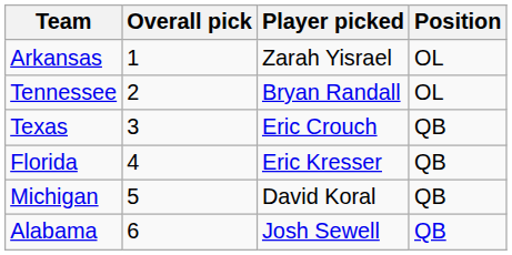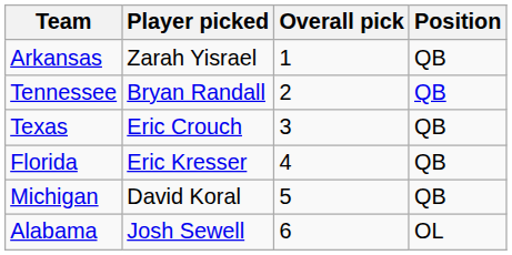 <table class="wikitable">
 <tr>
 <th>Team</th>
+<th>Player picked</th>
 <th>Overall pick</th>
-<th>Player picked</th>
 <th>Position</th>
 </tr>
 <tr>
 <td><a href='#'>Arkansas</a></td>
+<td>Zarah Yisrael</td>
 <td>1</td>
-<td>Zarah Yisrael</td>
-<td>OL</td>
+<td>QB</td>
 </tr>
 <tr>
 <td><a href='#'>Tennessee</a></td>
+<td><a href='#'>Bryan Randall</a></td>
 <td>2</td>
-<td><a href='#'>Bryan Randall</a></td>
-<td>OL</td>
+<td><a href='#'>QB</a></td>
 </tr>
 <tr>
 <td><a href='#'>Texas</a></td>
+<td><a href='#'>Eric Crouch</a></td>
 <td>3</td>
-<td><a href='#'>Eric Crouch</a></td>
 <td>QB</td>
 </tr>
 <tr>
 <td><a href='#'>Florida</a></td>
+<td><a href='#'>Eric Kresser</a></td>
 <td>4</td>
-<td><a href='#'>Eric Kresser</a></td>
 <td>QB</td>
 </tr>
 <tr>
 <td><a href='#'>Michigan</a></td>
+<td>David Koral</td>
 <td>5</td>
-<td>David Koral</td>
 <td>QB</td>
 </tr>
 <tr>
 <td><a href='#'>Alabama</a></td>
+<td><a href='#'>Josh Sewell</a></td>
 <td>6</td>
-<td><a href='#'>Josh Sewell</a></td>
-<td><a href='#'>QB</a></td>
+<td>OL</td>
 </tr>
 </table>
